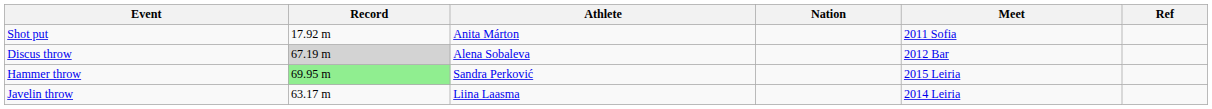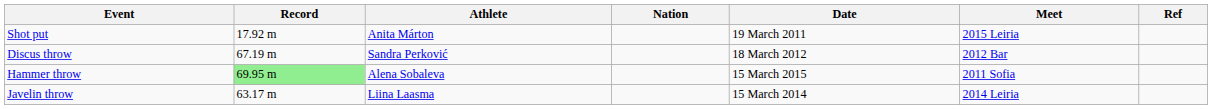 <table class="wikitable" style="font-size:95%; width: 95%;">
 <tr>
 <th>Event</th>
 <th>Record</th>
 <th>Athlete</th>
 <th>Nation</th>
+<th>Date</th>
 <th>Meet</th>
 <th>Ref</th>
 </tr>
 <tr>
 <td><a href='#'>Shot put</a></td>
 <td>17.92 m</td>
 <td><a href='#'>Anita Márton</a></td>
 <td></td>
-<td><a href='#'>2011 Sofia</a></td>
+<td>19 March 2011</td>
+<td><a href='#'>2015 Leiria</a></td>
 <td></td>
 </tr>
 <tr>
 <td><a href='#'>Discus throw</a></td>
-<td style="background: lightgrey;">67.19 m</td>
-<td><a href='#'>Alena Sobaleva</a></td>
+<td>67.19 m</td>
+<td><a href='#'>Sandra Perković</a></td>
 <td></td>
+<td>18 March 2012</td>
 <td><a href='#'>2012 Bar</a></td>
 <td></td>
 </tr>
 <tr>
 <td><a href='#'>Hammer throw</a></td>
 <td style="background: lightgreen;">69.95 m</td>
-<td><a href='#'>Sandra Perković</a></td>
+<td><a href='#'>Alena Sobaleva</a></td>
 <td></td>
-<td><a href='#'>2015 Leiria</a></td>
+<td>15 March 2015</td>
+<td><a href='#'>2011 Sofia</a></td>
 <td></td>
 </tr>
 <tr>
 <td><a href='#'>Javelin throw</a></td>
 <td>63.17 m</td>
 <td><a href='#'>Liina Laasma</a></td>
 <td></td>
+<td>15 March 2014</td>
 <td><a href='#'>2014 Leiria</a></td>
 <td></td>
 </tr>
 </table>
